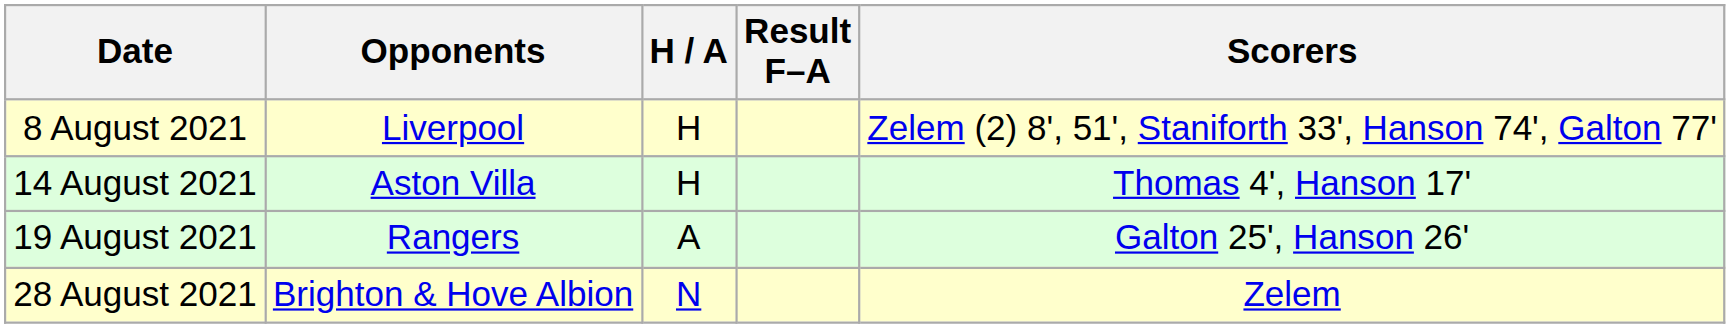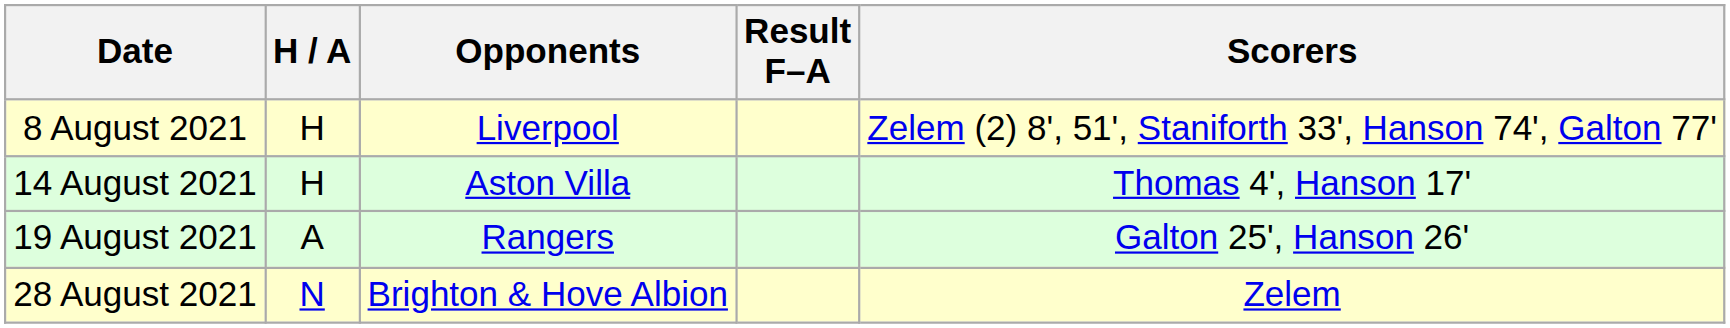 <table class="wikitable" style="text-align:center">
 <tr>
 <th>Date</th>
+<th>H / A</th>
 <th>Opponents</th>
-<th>H / A</th>
 <th>Result<br>F–A</th>
 <th>Scorers</th>
 </tr>
 <tr bgcolor=#ffffcc>
 <td>8 August 2021</td>
+<td>H</td>
 <td><a href='#'>Liverpool</a></td>
-<td>H</td>
 <td></td>
 <td><a href='#'>Zelem</a> (2) 8', 51', <a href='#'>Staniforth</a> 33', <a href='#'>Hanson</a> 74', <a href='#'>Galton</a> 77'</td>
 </tr>
 <tr bgcolor=#ddffdd>
 <td>14 August 2021</td>
+<td>H</td>
 <td><a href='#'>Aston Villa</a></td>
-<td>H</td>
 <td></td>
 <td><a href='#'>Thomas</a> 4', <a href='#'>Hanson</a> 17'</td>
 </tr>
 <tr bgcolor=#ddffdd>
 <td>19 August 2021</td>
+<td>A</td>
 <td><a href='#'>Rangers</a></td>
-<td>A</td>
 <td></td>
 <td><a href='#'>Galton</a> 25', <a href='#'>Hanson</a> 26'</td>
 </tr>
 <tr bgcolor=#ffffcc>
 <td>28 August 2021</td>
+<td><a href='#'>N</a></td>
 <td><a href='#'>Brighton & Hove Albion</a></td>
-<td><a href='#'>N</a></td>
 <td></td>
 <td><a href='#'>Zelem</a></td>
 </tr>
 </table>
